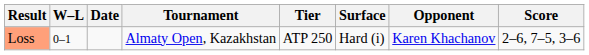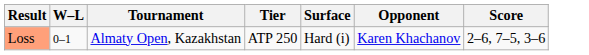 <table class="wikitable">
 <tr>
 <th>Result</th>
 <th class="unsortable">W–L</th>
-<th>Date</th>
 <th>Tournament</th>
 <th>Tier</th>
 <th>Surface</th>
 <th>Opponent</th>
 <th class="unsortable">Score</th>
 </tr>
 <tr>
 <td bgcolor=FFA07A>Loss</td>
 <td><small>0–1</small></td>
-<td><a href='#'></a></td>
 <td><a href='#'>Almaty Open</a>, Kazakhstan</td>
 <td>ATP 250</td>
 <td>Hard (i)</td>
 <td> <a href='#'>Karen Khachanov</a></td>
 <td>2–6, 7–5, 3–6</td>
 </tr>
 </table>
